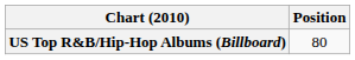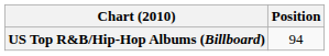 <table class="wikitable plainrowheaders" style="text-align:center">
 <tr>
 <th scope="col">Chart (2010)</th>
 <th scope="col">Position</th>
 </tr>
 <tr>
 <th scope="row">US Top R&B/Hip-Hop Albums (<em>Billboard</em>)</th>
-<td>80</td>
+<td>94</td>
 </tr>
 </table>
